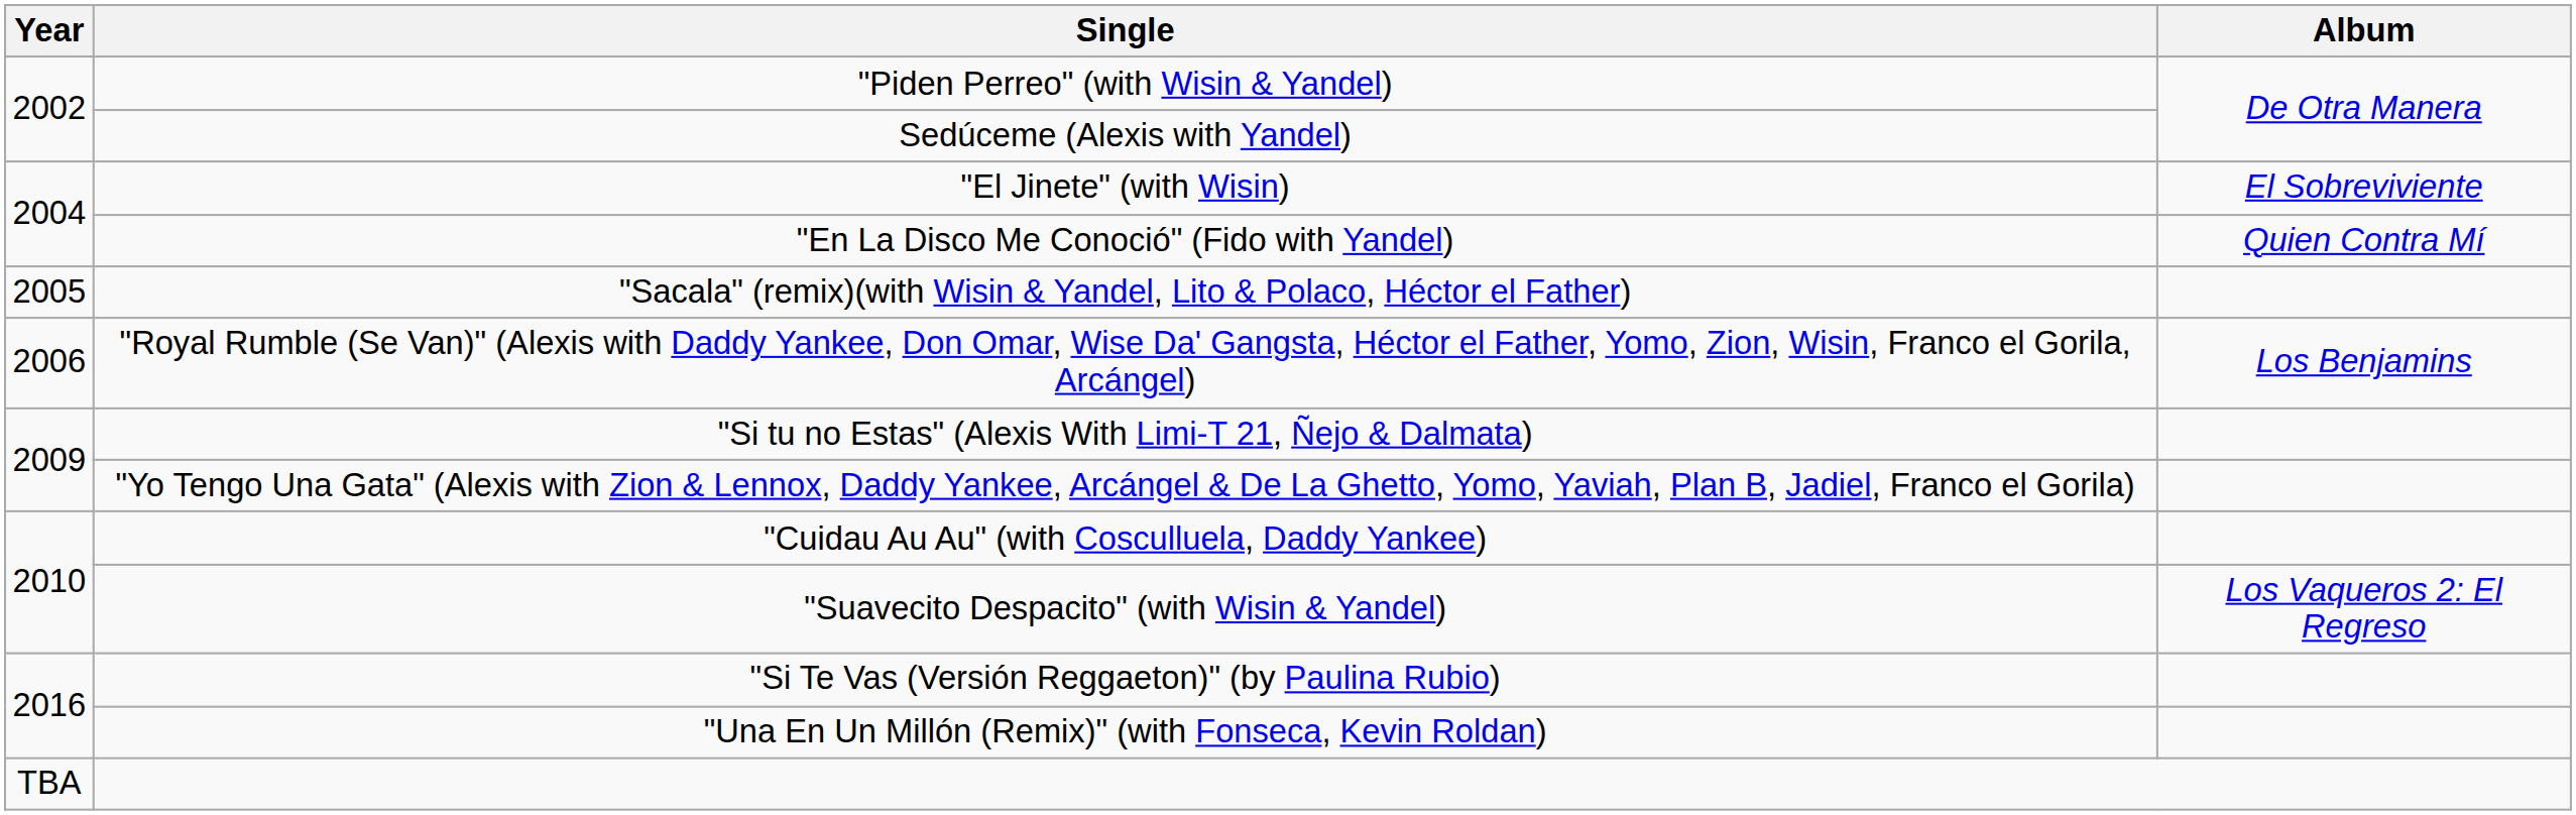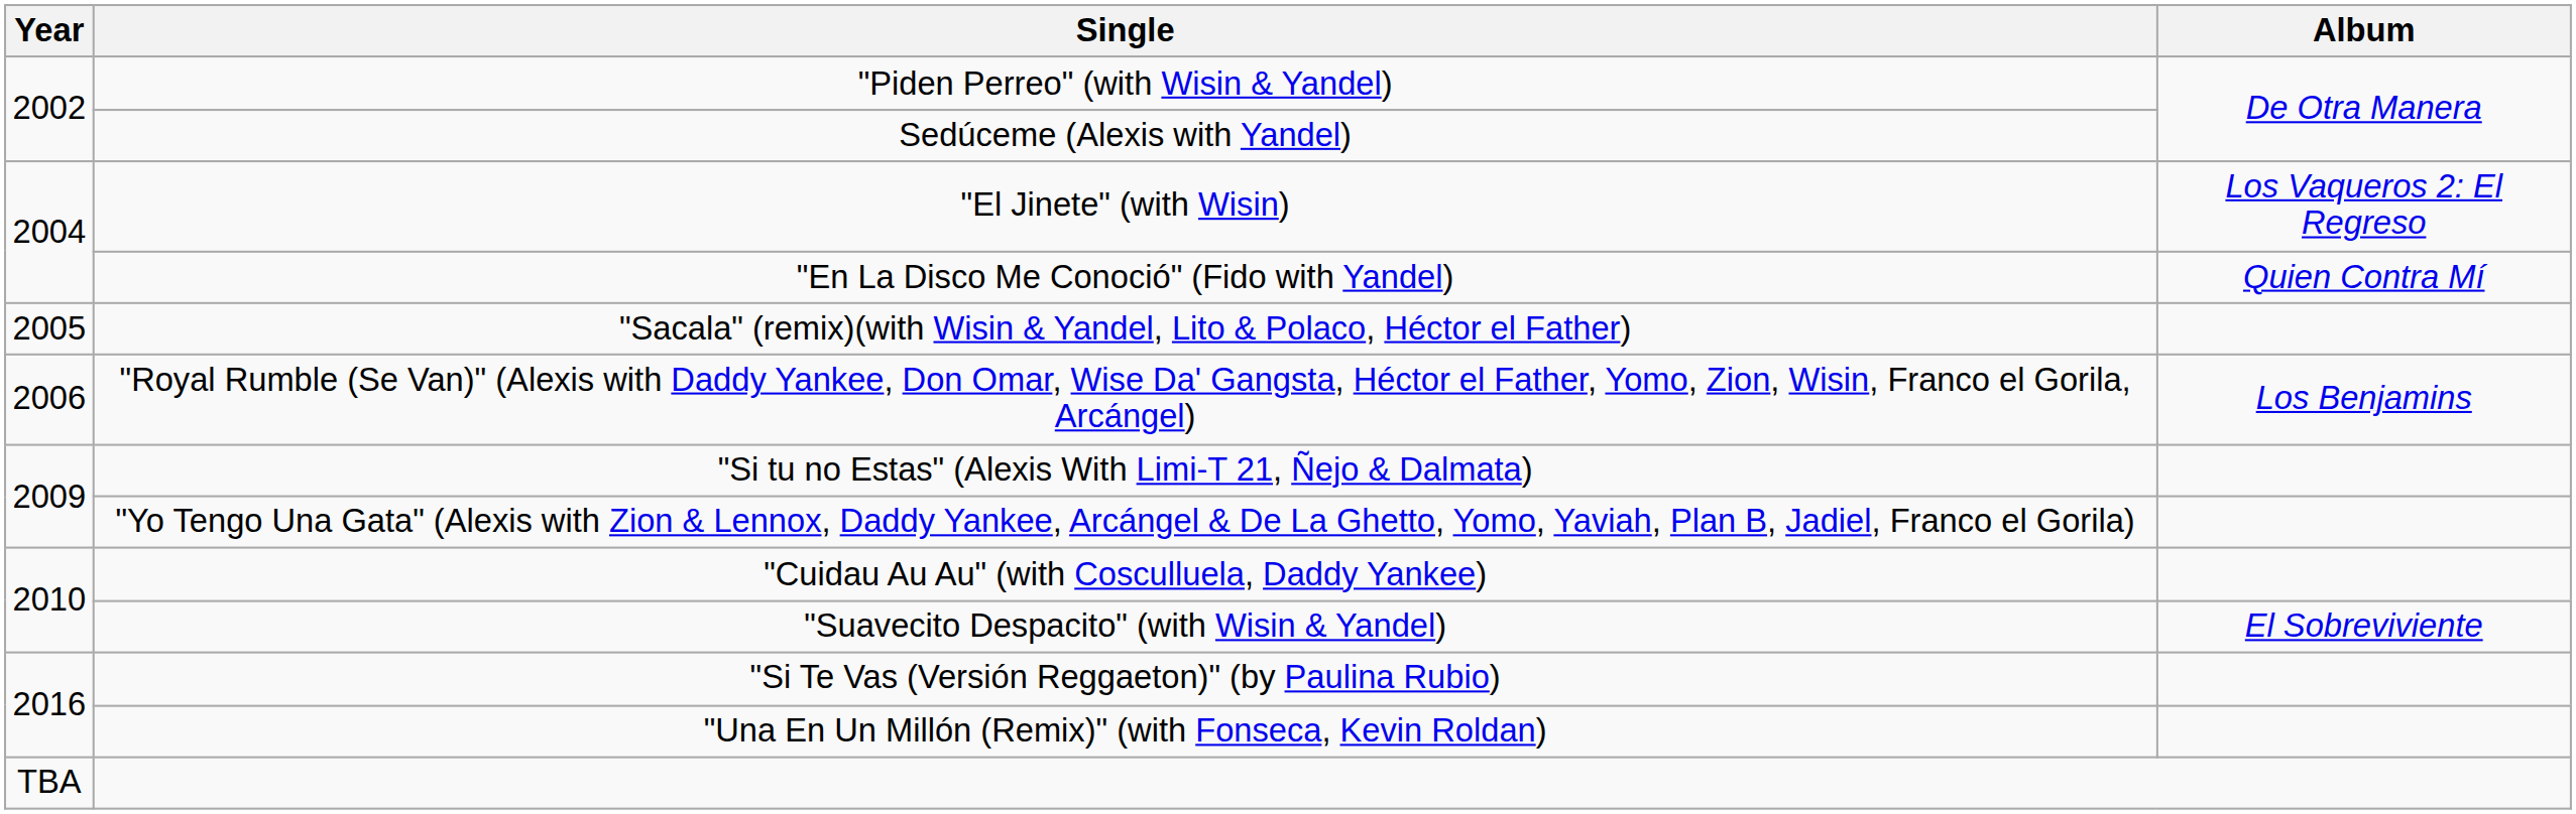 <table class="wikitable" style="text-align:center;">
 <tr>
 <th>Year</th>
 <th>Single</th>
 <th>Album</th>
 </tr>
 <tr>
 </tr>
 <tr>
 <td rowspan="2">2002</td>
 <td>"Piden Perreo" (with <a href='#'>Wisin & Yandel</a>)</td>
 <td rowspan="2"><em><a href='#'>De Otra Manera</a></em></td>
 </tr>
 <tr>
 <td>Sedúceme (Alexis with <a href='#'>Yandel</a>)</td>
 </tr>
 <tr>
 <td rowspan="2">2004</td>
 <td>"El Jinete" (with <a href='#'>Wisin</a>)</td>
-<td><em><a href='#'>El Sobreviviente</a></em></td>
+<td><em><a href='#'>Los Vaqueros 2: El Regreso</a></em></td>
 </tr>
 <tr>
 <td>"En La Disco Me Conoció" (Fido with  <a href='#'>Yandel</a>)</td>
 <td><em><a href='#'>Quien Contra Mí</a></em></td>
 </tr>
 <tr>
 <td>2005</td>
 <td>"Sacala" (remix)(with <a href='#'>Wisin & Yandel</a>, <a href='#'>Lito & Polaco</a>, <a href='#'>Héctor el Father</a>)</td>
 <td></td>
 </tr>
 <tr>
 <td>2006</td>
 <td>"Royal Rumble (Se Van)" (Alexis with <a href='#'>Daddy Yankee</a>, <a href='#'>Don Omar</a>, <a href='#'>Wise Da' Gangsta</a>, <a href='#'>Héctor el Father</a>, <a href='#'>Yomo</a>, <a href='#'>Zion</a>, <a href='#'>Wisin</a>, Franco el Gorila, <a href='#'>Arcángel</a>)</td>
 <td><em><a href='#'>Los Benjamins</a></em></td>
 </tr>
 <tr>
 <td rowspan="2">2009</td>
 <td>"Si tu no Estas" (Alexis With <a href='#'>Limi-T 21</a>, <a href='#'>Ñejo & Dalmata</a>)</td>
 <td></td>
 </tr>
 <tr>
 <td>"Yo Tengo Una Gata" (Alexis with <a href='#'>Zion & Lennox</a>, <a href='#'>Daddy Yankee</a>, <a href='#'>Arcángel & De La Ghetto</a>, <a href='#'>Yomo</a>, <a href='#'>Yaviah</a>, <a href='#'>Plan B</a>, <a href='#'>Jadiel</a>, Franco el Gorila)</td>
 <td></td>
 </tr>
 <tr>
 <td rowspan="2">2010</td>
 <td>"Cuidau Au Au" (with <a href='#'>Cosculluela</a>, <a href='#'>Daddy Yankee</a>)</td>
 </tr>
 <tr>
 <td>"Suavecito Despacito" (with <a href='#'>Wisin & Yandel</a>)</td>
-<td><em><a href='#'>Los Vaqueros 2: El Regreso</a></em></td>
+<td><em><a href='#'>El Sobreviviente</a></em></td>
 </tr>
 <tr>
 <td rowspan="2">2016</td>
 <td>"Si Te Vas (Versión Reggaeton)" (by <a href='#'>Paulina Rubio</a>)</td>
 </tr>
 <tr>
 <td>"Una En Un Millón (Remix)" (with <a href='#'>Fonseca</a>, <a href='#'>Kevin Roldan</a>)</td>
 <td></td>
 </tr>
 <tr>
 <td>TBA</td>
 </tr>
 </table>
